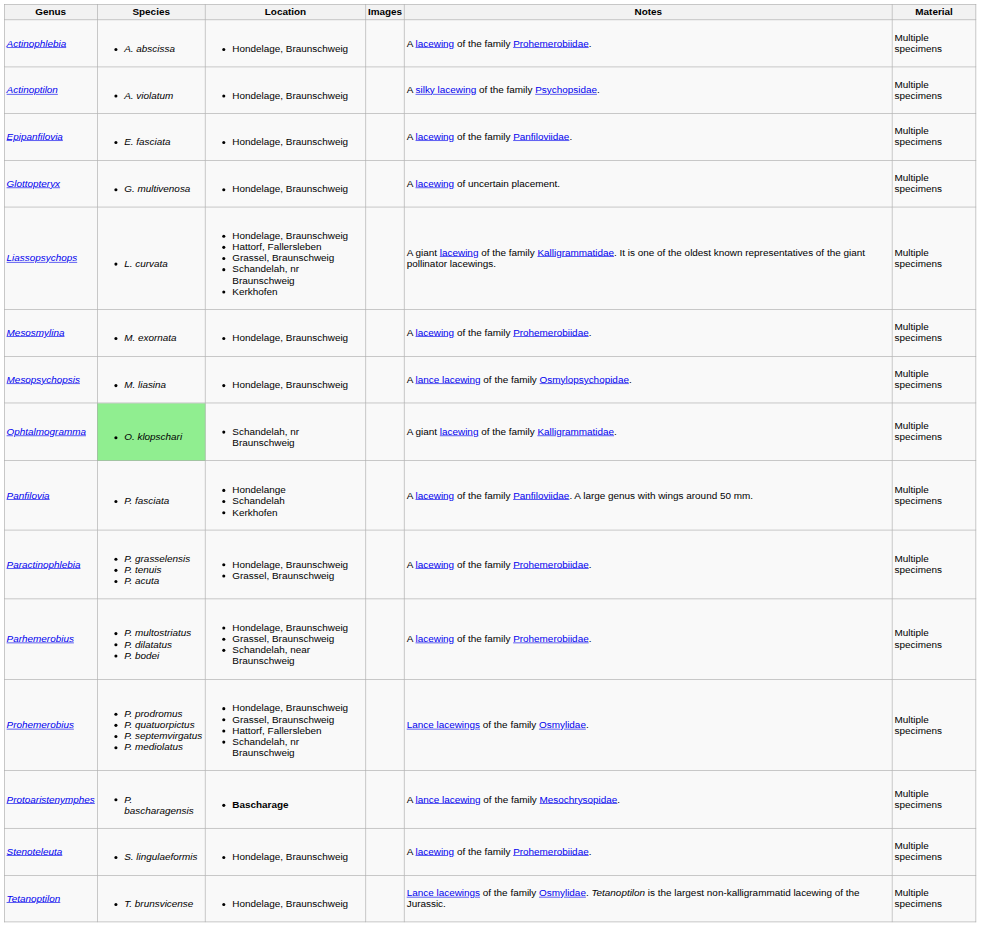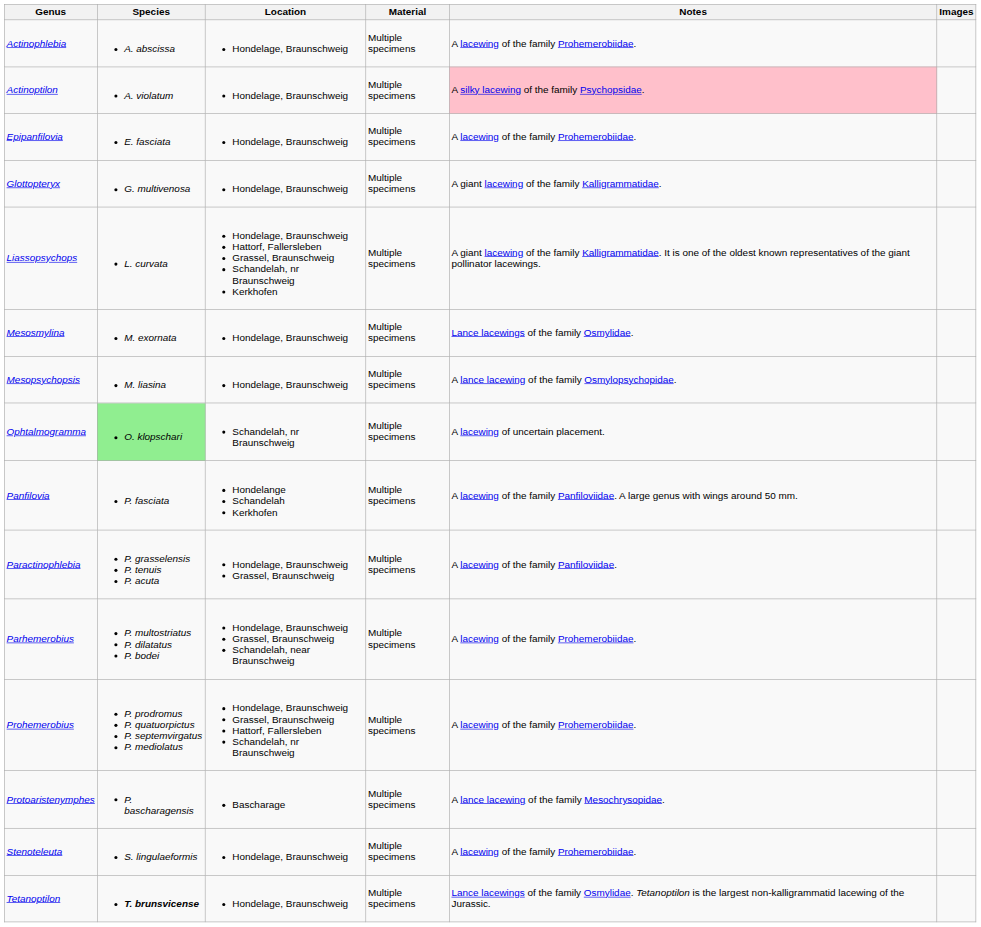 <table class="wikitable">
 <tr>
 <th>Genus</th>
 <th>Species</th>
 <th>Location</th>
+<th>Material</th>
+<th>Notes</th>
 <th>Images</th>
-<th>Notes</th>
-<th>Material</th>
 </tr>
 <tr>
 <td><em><a href='#'>Actinophlebia</a></em></td>
 <td><br><ul><li><em>A. abscissa</em></li></ul></td>
 <td><br><ul><li>Hondelage, Braunschweig</li></ul></td>
+<td>Multiple specimens</td>
+<td>A <a href='#'>lacewing</a> of the family <a href='#'>Prohemerobiidae</a>.</td>
 <td></td>
-<td>A <a href='#'>lacewing</a> of the family <a href='#'>Prohemerobiidae</a>.</td>
-<td>Multiple specimens</td>
 </tr>
 <tr>
 <td><em><a href='#'>Actinoptilon</a></em></td>
 <td><br><ul><li><em>A. violatum</em></li></ul></td>
 <td><br><ul><li>Hondelage, Braunschweig</li></ul></td>
+<td>Multiple specimens</td>
+<td style="background: pink;">A <a href='#'>silky lacewing</a> of the family <a href='#'>Psychopsidae</a>.</td>
 <td></td>
-<td>A <a href='#'>silky lacewing</a> of the family <a href='#'>Psychopsidae</a>.</td>
-<td>Multiple specimens</td>
 </tr>
 <tr>
 <td><em><a href='#'>Epipanfilovia</a></em></td>
 <td><br><ul><li><em>E. fasciata</em></li></ul></td>
 <td><br><ul><li>Hondelage, Braunschweig</li></ul></td>
+<td>Multiple specimens</td>
+<td>A <a href='#'>lacewing</a> of the family <a href='#'>Prohemerobiidae</a>.</td>
 <td></td>
-<td>A <a href='#'>lacewing</a> of the family <a href='#'>Panfiloviidae</a>.</td>
-<td>Multiple specimens</td>
 </tr>
 <tr>
 <td><em><a href='#'>Glottopteryx</a></em></td>
 <td><br><ul><li><em>G. multivenosa</em></li></ul></td>
 <td><br><ul><li>Hondelage, Braunschweig</li></ul></td>
+<td>Multiple specimens</td>
+<td>A giant <a href='#'>lacewing</a> of the family <a href='#'>Kalligrammatidae</a>.</td>
 <td></td>
-<td>A <a href='#'>lacewing</a> of uncertain placement.</td>
-<td>Multiple specimens</td>
 </tr>
 <tr>
 <td><em><a href='#'>Liassopsychops</a></em></td>
 <td><br><ul><li><em>L. curvata</em></li></ul></td>
 <td><br><ul><li>Hondelage, Braunschweig</li><li>Hattorf, Fallersleben</li><li>Grassel, Braunschweig</li><li>Schandelah, nr Braunschweig</li><li>Kerkhofen</li></ul></td>
+<td>Multiple specimens</td>
+<td>A giant <a href='#'>lacewing</a> of the family <a href='#'>Kalligrammatidae</a>. It is one of the oldest known representatives of the giant pollinator lacewings.</td>
 <td></td>
-<td>A giant <a href='#'>lacewing</a> of the family <a href='#'>Kalligrammatidae</a>. It is one of the oldest known representatives of the giant pollinator lacewings.</td>
-<td>Multiple specimens</td>
 </tr>
 <tr>
 <td><em><a href='#'>Mesosmylina</a></em></td>
 <td><br><ul><li><em>M. exornata</em></li></ul></td>
 <td><br><ul><li>Hondelage, Braunschweig</li></ul></td>
+<td>Multiple specimens</td>
+<td><a href='#'>Lance lacewings</a> of the family <a href='#'>Osmylidae</a>.</td>
 <td></td>
-<td>A <a href='#'>lacewing</a> of the family <a href='#'>Prohemerobiidae</a>.</td>
-<td>Multiple specimens</td>
 </tr>
 <tr>
 <td><em><a href='#'>Mesopsychopsis</a></em></td>
 <td><br><ul><li><em>M. liasina</em></li></ul></td>
 <td><br><ul><li>Hondelage, Braunschweig</li></ul></td>
+<td>Multiple specimens</td>
+<td>A <a href='#'>lance lacewing</a> of the family <a href='#'>Osmylopsychopidae</a>.</td>
 <td></td>
-<td>A <a href='#'>lance lacewing</a> of the family <a href='#'>Osmylopsychopidae</a>.</td>
-<td>Multiple specimens</td>
 </tr>
 <tr>
 <td><em><a href='#'>Ophtalmogramma</a></em></td>
 <td style="background: lightgreen;"><br><ul><li><em>O. klopschari</em></li></ul></td>
 <td><br><ul><li>Schandelah, nr Braunschweig</li></ul></td>
+<td>Multiple specimens</td>
+<td>A <a href='#'>lacewing</a> of uncertain placement.</td>
 <td></td>
-<td>A giant <a href='#'>lacewing</a> of the family <a href='#'>Kalligrammatidae</a>.</td>
-<td>Multiple specimens</td>
 </tr>
 <tr>
 <td><em><a href='#'>Panfilovia</a></em></td>
 <td><br><ul><li><em>P. fasciata</em></li></ul></td>
 <td><br><ul><li>Hondelange</li><li>Schandelah</li><li>Kerkhofen</li></ul></td>
+<td>Multiple specimens</td>
+<td>A <a href='#'>lacewing</a> of the family <a href='#'>Panfiloviidae</a>. A large genus with wings around 50 mm.</td>
 <td></td>
-<td>A <a href='#'>lacewing</a> of the family <a href='#'>Panfiloviidae</a>. A large genus with wings around 50 mm.</td>
-<td>Multiple specimens</td>
 </tr>
 <tr>
 <td><em><a href='#'>Paractinophlebia</a></em></td>
 <td><br><ul><li><em>P. grasselensis</em></li><li><em>P. tenuis</em></li><li><em>P. acuta</em></li></ul></td>
 <td><br><ul><li>Hondelage, Braunschweig</li><li>Grassel, Braunschweig</li></ul></td>
+<td>Multiple specimens</td>
+<td>A <a href='#'>lacewing</a> of the family <a href='#'>Panfiloviidae</a>.</td>
 <td></td>
-<td>A <a href='#'>lacewing</a> of the family <a href='#'>Prohemerobiidae</a>.</td>
-<td>Multiple specimens</td>
 </tr>
 <tr>
 <td><em><a href='#'>Parhemerobius</a></em></td>
 <td><br><ul><li><em>P. multostriatus</em></li><li><em>P. dilatatus</em></li><li><em>P. bodei</em></li></ul></td>
 <td><br><ul><li>Hondelage, Braunschweig</li><li>Grassel, Braunschweig</li><li>Schandelah, near Braunschweig</li></ul></td>
+<td>Multiple specimens</td>
+<td>A <a href='#'>lacewing</a> of the family <a href='#'>Prohemerobiidae</a>.</td>
 <td></td>
-<td>A <a href='#'>lacewing</a> of the family <a href='#'>Prohemerobiidae</a>.</td>
-<td>Multiple specimens</td>
 </tr>
 <tr>
 <td><em><a href='#'>Prohemerobius</a></em></td>
 <td><br><ul><li><em>P. prodromus</em></li><li><em>P. quatuorpictus</em></li><li><em>P. septemvirgatus</em></li><li><em>P. mediolatus</em></li></ul></td>
 <td><br><ul><li>Hondelage, Braunschweig</li><li>Grassel, Braunschweig</li><li>Hattorf, Fallersleben</li><li>Schandelah, nr Braunschweig</li></ul></td>
+<td>Multiple specimens</td>
+<td>A <a href='#'>lacewing</a> of the family <a href='#'>Prohemerobiidae</a>.</td>
 <td></td>
-<td><a href='#'>Lance lacewings</a> of the family <a href='#'>Osmylidae</a>.</td>
-<td>Multiple specimens</td>
 </tr>
 <tr>
 <td><em><a href='#'>Protoaristenymphes</a></em></td>
 <td><br><ul><li><em>P. bascharagensis</em></li></ul></td>
-<td><strong><br><ul><li>Bascharage</li></ul></strong></td>
+<td><br><ul><li>Bascharage</li></ul></td>
+<td>Multiple specimens</td>
+<td>A <a href='#'>lance lacewing</a> of the family <a href='#'>Mesochrysopidae</a>.</td>
 <td></td>
-<td>A <a href='#'>lance lacewing</a> of the family <a href='#'>Mesochrysopidae</a>.</td>
-<td>Multiple specimens</td>
 </tr>
 <tr>
 <td><em><a href='#'>Stenoteleuta</a></em></td>
 <td><br><ul><li><em>S. lingulaeformis</em></li></ul></td>
 <td><br><ul><li>Hondelage, Braunschweig</li></ul></td>
+<td>Multiple specimens</td>
+<td>A <a href='#'>lacewing</a> of the family <a href='#'>Prohemerobiidae</a>.</td>
 <td></td>
-<td>A <a href='#'>lacewing</a> of the family <a href='#'>Prohemerobiidae</a>.</td>
-<td>Multiple specimens</td>
 </tr>
 <tr>
 <td><em><a href='#'>Tetanoptilon</a></em></td>
-<td><br><ul><li><em>T. brunsvicense</em></li></ul></td>
+<td><strong><br><ul><li><em>T. brunsvicense</em></li></ul></strong></td>
 <td><br><ul><li>Hondelage, Braunschweig</li></ul></td>
+<td>Multiple specimens</td>
+<td><a href='#'>Lance lacewings</a> of the family <a href='#'>Osmylidae</a>. <em>Tetanoptilon</em> is the largest non-kalligrammatid lacewing of the Jurassic.</td>
 <td></td>
-<td><a href='#'>Lance lacewings</a> of the family <a href='#'>Osmylidae</a>. <em>Tetanoptilon</em> is the largest non-kalligrammatid lacewing of the Jurassic.</td>
-<td>Multiple specimens</td>
 </tr>
 </table>
